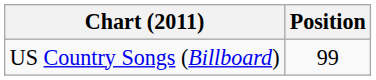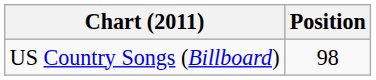 <table class="wikitable sortable">
 <tr>
 <th scope="col">Chart (2011)</th>
 <th scope="col">Position</th>
 </tr>
 <tr>
 <td>US <a href='#'>Country Songs</a> (<em><a href='#'>Billboard</a></em>)</td>
-<td align="center">99</td>
+<td align="center">98</td>
 </tr>
 </table>
